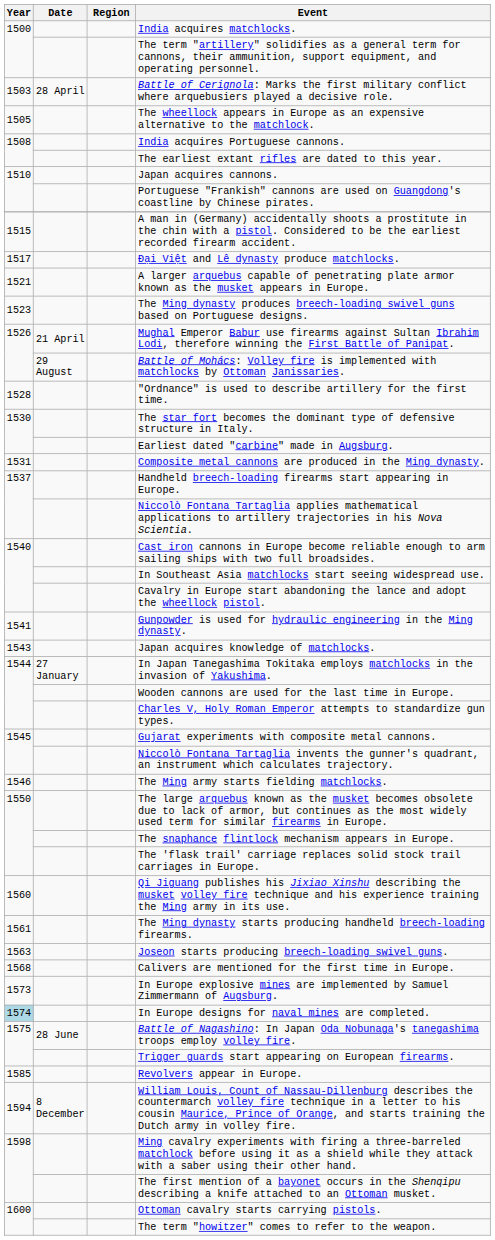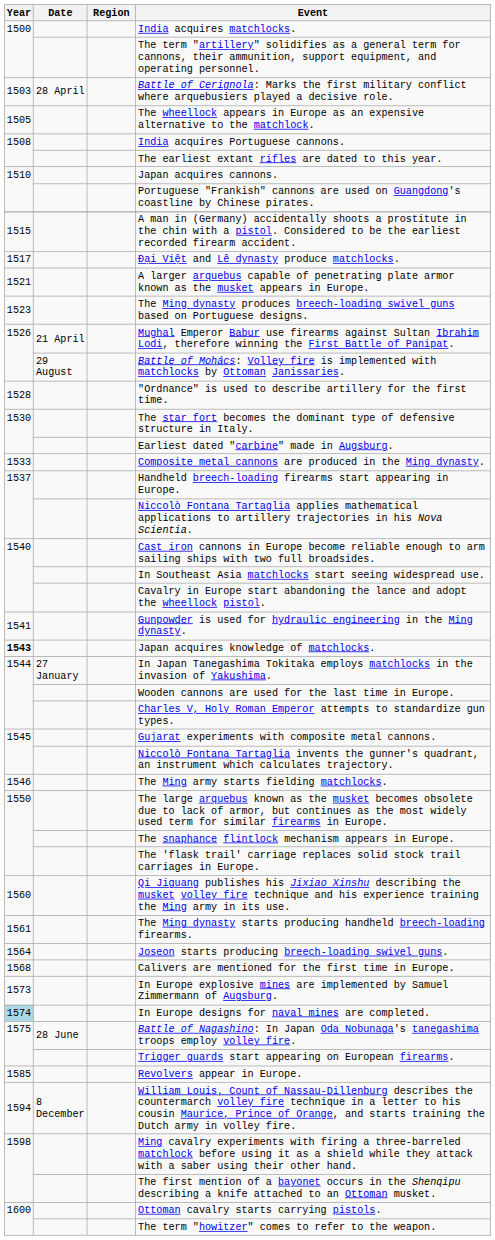 <table class="wikitable" width="100%">
 <tr>
 <th style="width:6%">Year</th>
 <th style="width:10%">Date</th>
 <th style="width:10%">Region</th>
 <th>Event</th>
 </tr>
 <tr>
 <td rowspan="2" valign="top">1500</td>
 <td></td>
 <td></td>
 <td><a href='#'>India</a> acquires <a href='#'>matchlocks</a>.</td>
 </tr>
 <tr>
 <td></td>
 <td></td>
 <td>The term "<a href='#'>artillery</a>" solidifies as a general term for cannons, their ammunition, support equipment, and operating personnel.</td>
 </tr>
 <tr>
 <td>1503</td>
 <td>28 April</td>
 <td></td>
 <td><em><a href='#'>Battle of Cerignola</a></em>: Marks the first military conflict where arquebusiers played a decisive role.</td>
 </tr>
 <tr>
 <td>1505</td>
 <td></td>
 <td></td>
 <td>The <a href='#'>wheellock</a> appears in Europe as an expensive alternative to the <a href='#'>matchlock</a>.</td>
 </tr>
 <tr>
 <td rowspan="2" valign="top">1508</td>
 <td></td>
 <td></td>
 <td><a href='#'>India</a> acquires Portuguese cannons.</td>
 </tr>
 <tr>
 <td></td>
 <td></td>
 <td>The earliest extant <a href='#'>rifles</a> are dated to this year.</td>
 </tr>
 <tr>
 <td rowspan="2" valign="top">1510</td>
 <td></td>
 <td></td>
 <td>Japan acquires cannons.</td>
 </tr>
 <tr>
 <td></td>
 <td></td>
 <td>Portuguese "Frankish" cannons are used on <a href='#'>Guangdong</a>'s coastline by Chinese pirates.</td>
 </tr>
 <tr>
 </tr>
 <tr>
 <td>1515</td>
 <td></td>
 <td></td>
 <td>A man in (Germany) accidentally shoots a prostitute in the chin with a <a href='#'>pistol</a>. Considered to be the earliest recorded firearm accident.</td>
 </tr>
 <tr>
 <td>1517</td>
 <td></td>
 <td></td>
 <td><a href='#'>Đại Việt</a> and <a href='#'>Lê dynasty</a> produce <a href='#'>matchlocks</a>.</td>
 </tr>
 <tr>
 <td>1521</td>
 <td></td>
 <td></td>
 <td>A larger <a href='#'>arquebus</a> capable of penetrating plate armor known as the <a href='#'>musket</a> appears in Europe.</td>
 </tr>
 <tr>
 <td>1523</td>
 <td></td>
 <td></td>
 <td>The <a href='#'>Ming dynasty</a> produces <a href='#'>breech-loading swivel guns</a> based on Portuguese designs.</td>
 </tr>
 <tr>
 <td rowspan="2" valign="top">1526</td>
 <td>21 April</td>
 <td></td>
 <td><a href='#'>Mughal</a> Emperor <a href='#'>Babur</a> use firearms against Sultan <a href='#'>Ibrahim Lodi</a>, therefore winning the <a href='#'>First Battle of Panipat</a>.</td>
 </tr>
 <tr>
 <td>29 August</td>
 <td></td>
 <td><em><a href='#'>Battle of Mohács</a></em>: <a href='#'>Volley fire</a> is implemented with <a href='#'>matchlocks</a> by <a href='#'>Ottoman</a> <a href='#'>Janissaries</a>.</td>
 </tr>
 <tr>
 <td>1528</td>
 <td></td>
 <td></td>
 <td>"Ordnance" is used to describe artillery for the first time.</td>
 </tr>
 <tr>
 <td rowspan="2" valign="top">1530</td>
 <td></td>
 <td></td>
 <td>The <a href='#'>star fort</a> becomes the dominant type of defensive structure in Italy.</td>
 </tr>
 <tr>
 <td></td>
 <td></td>
 <td>Earliest dated "<a href='#'>carbine</a>" made in <a href='#'>Augsburg</a>.</td>
 </tr>
 <tr>
-<td>1531</td>
+<td>1533</td>
 <td></td>
 <td></td>
 <td><a href='#'>Composite metal cannons</a> are produced in the <a href='#'>Ming dynasty</a>.</td>
 </tr>
 <tr>
 <td rowspan="2" valign="top">1537</td>
 <td></td>
 <td></td>
 <td>Handheld <a href='#'>breech-loading</a> firearms start appearing in Europe.</td>
 </tr>
 <tr>
 <td></td>
 <td></td>
 <td><a href='#'>Niccolò Fontana Tartaglia</a> applies mathematical applications to artillery trajectories in his <em>Nova Scientia</em>.</td>
 </tr>
 <tr>
 <td rowspan="3" valign="top">1540</td>
 <td></td>
 <td></td>
 <td><a href='#'>Cast iron</a> cannons in Europe become reliable enough to arm sailing ships with two full broadsides.</td>
 </tr>
 <tr>
 <td></td>
 <td></td>
 <td>In Southeast Asia <a href='#'>matchlocks</a> start seeing widespread use.</td>
 </tr>
 <tr>
 <td></td>
 <td></td>
 <td>Cavalry in Europe start abandoning the lance and adopt the <a href='#'>wheellock</a> <a href='#'>pistol</a>.</td>
 </tr>
 <tr>
 <td>1541</td>
 <td></td>
 <td></td>
 <td><a href='#'>Gunpowder</a> is used for <a href='#'>hydraulic engineering</a> in the <a href='#'>Ming dynasty</a>.</td>
 </tr>
 <tr>
-<td>1543</td>
+<td><strong>1543</strong></td>
 <td></td>
 <td></td>
 <td>Japan acquires knowledge of <a href='#'>matchlocks</a>.</td>
 </tr>
 <tr>
 <td rowspan="3" valign="top">1544</td>
 <td>27 January</td>
 <td></td>
 <td>In Japan Tanegashima Tokitaka employs <a href='#'>matchlocks</a> in the invasion of <a href='#'>Yakushima</a>.</td>
 </tr>
 <tr>
 <td></td>
 <td></td>
 <td>Wooden cannons are used for the last time in Europe.</td>
 </tr>
 <tr>
 <td></td>
 <td></td>
 <td><a href='#'>Charles V, Holy Roman Emperor</a> attempts to standardize gun types.</td>
 </tr>
 <tr>
 <td rowspan="2" valign="top">1545</td>
 <td></td>
 <td></td>
 <td><a href='#'>Gujarat</a> experiments with composite metal cannons.</td>
 </tr>
 <tr>
 <td></td>
 <td></td>
 <td><a href='#'>Niccolò Fontana Tartaglia</a> invents the gunner's quadrant, an instrument which calculates trajectory.</td>
 </tr>
 <tr>
 <td>1546</td>
 <td></td>
 <td></td>
 <td>The <a href='#'>Ming</a> army starts fielding <a href='#'>matchlocks</a>.</td>
 </tr>
 <tr>
 <td rowspan="3" valign="top">1550</td>
 <td></td>
 <td></td>
 <td>The large <a href='#'>arquebus</a> known as the <a href='#'>musket</a> becomes obsolete due to lack of armor, but continues as the most widely used term for similar <a href='#'>firearms</a> in Europe.</td>
 </tr>
 <tr>
 <td></td>
 <td></td>
 <td>The <a href='#'>snaphance</a> <a href='#'>flintlock</a> mechanism appears in Europe.</td>
 </tr>
 <tr>
 <td></td>
 <td></td>
 <td>The 'flask trail' carriage replaces solid stock trail carriages in Europe.</td>
 </tr>
 <tr>
 <td>1560</td>
 <td></td>
 <td></td>
 <td><a href='#'>Qi Jiguang</a> publishes his <em><a href='#'>Jixiao Xinshu</a></em> describing the <a href='#'>musket</a> <a href='#'>volley fire</a> technique and his experience training the <a href='#'>Ming</a> army in its use.</td>
 </tr>
 <tr>
 <td>1561</td>
 <td></td>
 <td></td>
 <td>The <a href='#'>Ming dynasty</a> starts producing handheld <a href='#'>breech-loading</a> firearms.</td>
 </tr>
 <tr>
-<td>1563</td>
+<td>1564</td>
 <td></td>
 <td></td>
 <td><a href='#'>Joseon</a> starts producing <a href='#'>breech-loading swivel guns</a>.</td>
 </tr>
 <tr>
 <td>1568</td>
 <td></td>
 <td></td>
 <td>Calivers are mentioned for the first time in Europe.</td>
 </tr>
 <tr>
 <td>1573</td>
 <td></td>
 <td></td>
 <td>In Europe explosive <a href='#'>mines</a> are implemented by Samuel Zimmermann of <a href='#'>Augsburg</a>.</td>
 </tr>
 <tr>
 <td style="background: lightblue;">1574</td>
 <td></td>
 <td></td>
 <td>In Europe designs for <a href='#'>naval mines</a> are completed.</td>
 </tr>
 <tr>
 <td rowspan="2" valign="top">1575</td>
 <td>28 June</td>
 <td></td>
 <td><em><a href='#'>Battle of Nagashino</a></em>: In Japan <a href='#'>Oda Nobunaga</a>'s <a href='#'>tanegashima</a> troops employ <a href='#'>volley fire</a>.</td>
 </tr>
 <tr>
 <td></td>
 <td></td>
 <td><a href='#'>Trigger guards</a> start appearing on European <a href='#'>firearms</a>.</td>
 </tr>
 <tr>
 <td>1585</td>
 <td></td>
 <td></td>
 <td><a href='#'>Revolvers</a> appear in Europe.</td>
 </tr>
 <tr>
 <td>1594</td>
 <td>8 December</td>
 <td></td>
 <td><a href='#'>William Louis, Count of Nassau-Dillenburg</a> describes the countermarch <a href='#'>volley fire</a> technique in a letter to his cousin <a href='#'>Maurice, Prince of Orange</a>, and starts training the Dutch army in volley fire.</td>
 </tr>
 <tr>
 <td rowspan="2" valign="top">1598</td>
 <td></td>
 <td></td>
 <td><a href='#'>Ming</a> cavalry experiments with firing a three-barreled <a href='#'>matchlock</a> before using it as a shield while they attack with a saber using their other hand.</td>
 </tr>
 <tr>
 <td></td>
 <td></td>
 <td>The first mention of a <a href='#'>bayonet</a> occurs in the <em>Shenqipu</em> describing a knife attached to an <a href='#'>Ottoman</a> musket.</td>
 </tr>
 <tr>
 <td rowspan="2" valign="top">1600</td>
 <td></td>
 <td></td>
 <td><a href='#'>Ottoman</a> cavalry starts carrying <a href='#'>pistols</a>.</td>
 </tr>
 <tr>
 <td></td>
 <td></td>
 <td>The term "<a href='#'>howitzer</a>" comes to refer to the weapon.</td>
 </tr>
 </table>
